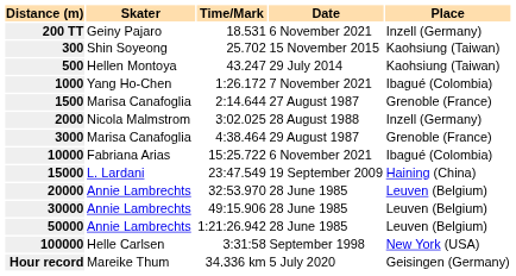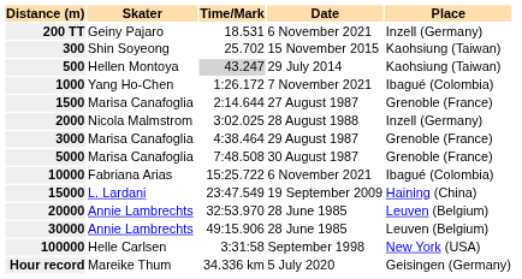 <table class="toccolours">
 <tr style="background:#ffdead;">
 <th>Distance (m)</th>
 <th colspan="2">Skater</th>
 <th>Time/Mark</th>
 <th>Date</th>
 <th>Place</th>
 </tr>
 <tr>
 <th style="background:#efefef;text-align:right;">200 TT</th>
 <td>Geiny Pajaro</td>
 <td></td>
 <td style="text-align:right;">18.531</td>
 <td>6 November 2021</td>
 <td>Inzell (Germany)</td>
 </tr>
 <tr>
 <th style="background:#efefef;text-align:right;">300</th>
 <td>Shin Soyeong</td>
 <td></td>
 <td style="text-align:right;">25.702</td>
 <td>15 November 2015</td>
 <td>Kaohsiung (Taiwan)</td>
 </tr>
 <tr>
 <th style="background:#efefef;text-align:right;">500</th>
 <td>Hellen Montoya</td>
 <td></td>
-<td style="text-align:right;">43.247</td>
+<td style="background: lightgrey; text-align:right;">43.247</td>
 <td>29 July 2014</td>
 <td>Kaohsiung (Taiwan)</td>
 </tr>
 <tr>
 <th style="background:#efefef;text-align:right;">1000</th>
 <td>Yang Ho-Chen</td>
 <td></td>
 <td style="text-align:right;">1:26.172</td>
 <td>7 November 2021</td>
 <td>Ibagué (Colombia)</td>
 </tr>
 <tr>
 <th style="background:#efefef;text-align:right;">1500</th>
 <td>Marisa Canafoglia</td>
 <td></td>
 <td style="text-align:right;">2:14.644</td>
 <td>27 August 1987</td>
 <td>Grenoble (France)</td>
 </tr>
 <tr>
 <th style="background:#efefef;text-align:right;">2000</th>
 <td>Nicola Malmstrom</td>
 <td></td>
 <td style="text-align:right;">3:02.025</td>
 <td>28 August 1988</td>
 <td>Inzell (Germany)</td>
 </tr>
 <tr>
 <th style="background:#efefef;text-align:right;">3000</th>
 <td>Marisa Canafoglia</td>
 <td></td>
 <td style="text-align:right;">4:38.464</td>
 <td>29 August 1987</td>
 <td>Grenoble (France)</td>
 </tr>
 <tr>
+<th style="background:#efefef;text-align:right;">5000</th>
+<td>Marisa Canafoglia</td>
+<td></td>
+<td style="text-align:right;">7:48.508</td>
+<td>30 August 1987</td>
+<td>Grenoble (France)</td>
+</tr>
+<tr>
 <th style="background:#efefef;text-align:right;">10000</th>
 <td>Fabriana Arias</td>
 <td></td>
 <td style="text-align:right;">15:25.722</td>
 <td>6 November 2021</td>
 <td>Ibagué (Colombia)</td>
 </tr>
 <tr>
 <th style="background:#efefef;text-align:right;">15000</th>
 <td><a href='#'>L. Lardani</a></td>
 <td></td>
 <td style="text-align:right;">23:47.549</td>
 <td>19 September 2009</td>
 <td><a href='#'>Haining</a> (China)</td>
 </tr>
 <tr>
 <th style="background:#efefef;text-align:right;">20000</th>
 <td><a href='#'>Annie Lambrechts</a></td>
 <td></td>
 <td style="text-align:right;">32:53.970</td>
 <td>28 June 1985</td>
 <td><a href='#'>Leuven</a> (Belgium)</td>
 </tr>
 <tr>
 <th style="background:#efefef;text-align:right;">30000</th>
 <td><a href='#'>Annie Lambrechts</a></td>
 <td></td>
 <td style="text-align:right;">49:15.906</td>
 <td>28 June 1985</td>
 <td>Leuven (Belgium)</td>
 </tr>
 <tr>
-<th style="background:#efefef;text-align:right;">50000</th>
-<td><a href='#'>Annie Lambrechts</a></td>
-<td></td>
-<td style="text-align:right;">1:21:26.942</td>
-<td>28 June 1985</td>
-<td>Leuven (Belgium)</td>
-</tr>
-<tr>
 <th style="background:#efefef;text-align:right;">100000</th>
 <td>Helle Carlsen</td>
 <td></td>
 <td style="text-align:right;">3:31:58</td>
 <td>September 1998</td>
 <td><a href='#'>New York</a> (USA)</td>
 </tr>
 <tr>
 <th style="background:#efefef;text-align:right;">Hour record</th>
 <td>Mareike Thum</td>
 <td></td>
 <td style="text-align:right;">34.336 km</td>
 <td>5 July 2020</td>
 <td>Geisingen (Germany)</td>
 </tr>
 </table>
